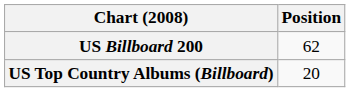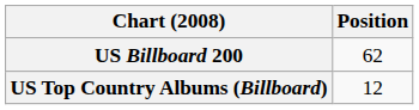 <table class="wikitable sortable plainrowheaders" style="text-align:center">
 <tr>
 <th scope="col">Chart (2008)</th>
 <th scope="col">Position</th>
 </tr>
 <tr>
 <th scope="row">US <em>Billboard</em> 200</th>
 <td>62</td>
 </tr>
 <tr>
 <th scope="row">US Top Country Albums (<em>Billboard</em>)</th>
-<td>20</td>
+<td>12</td>
 </tr>
 </table>
